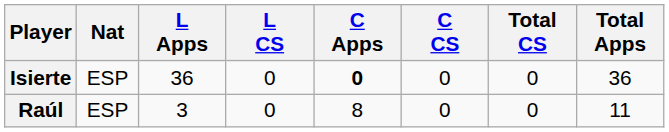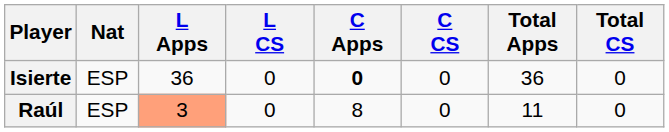 <table class="wikitable sortable" style="text-align:center">
 <tr>
 <th>Player</th>
 <th width="40">Nat</th>
 <th width="60"><a href='#'>L</a><br>Apps</th>
 <th width="60"><a href='#'>L</a><br><a href='#'>CS</a></th>
 <th width="60"><a href='#'>C</a><br>Apps</th>
 <th width="60"><a href='#'>C</a><br><a href='#'>CS</a></th>
+<th width="60">Total<br>Apps</th>
 <th width="60">Total<br><a href='#'>CS</a></th>
-<th width="60">Total<br>Apps</th>
 </tr>
 <tr>
 <th>Isierte</th>
 <td>ESP</td>
 <td>36</td>
 <td>0</td>
 <td><strong>0</strong></td>
 <td>0</td>
+<td>36</td>
 <td>0</td>
-<td>36</td>
 </tr>
 <tr>
 <th>Raúl</th>
 <td>ESP</td>
-<td>3</td>
+<td style="background: lightsalmon;">3</td>
 <td>0</td>
 <td>8</td>
 <td>0</td>
+<td>11</td>
 <td>0</td>
-<td>11</td>
 </tr>
 </table>
